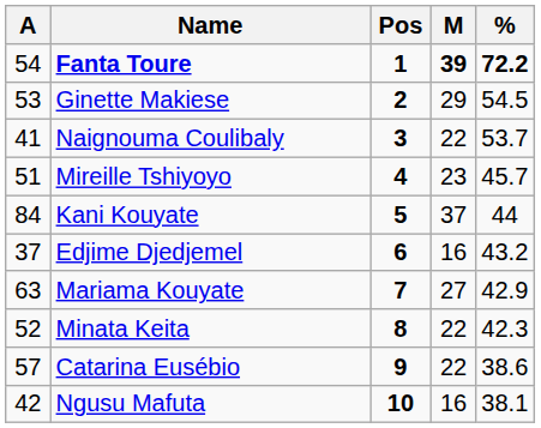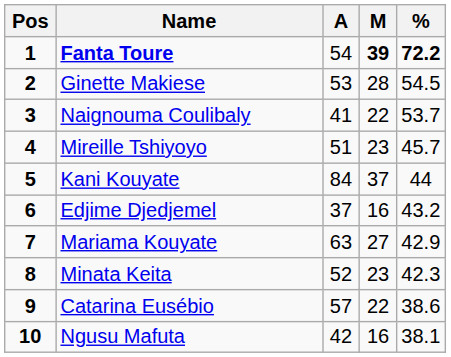 <table class="wikitable" style="text-align:center; font-size:90%;">
 <tr>
+<th width=30px>Pos</th>
+<th width=185px>Name</th>
 <th width=20px>A</th>
-<th width=185px>Name</th>
-<th width=30px>Pos</th>
 <th width=20px>M</th>
 <th width=25px>%</th>
 </tr>
 <tr>
+<td><strong>1</strong></td>
+<td align=left> <strong><a href='#'>Fanta Toure</a></strong></td>
 <td>54</td>
-<td align=left> <strong><a href='#'>Fanta Toure</a></strong></td>
-<td><strong>1</strong></td>
 <td><strong>39</strong></td>
 <td><strong>72.2</strong></td>
 </tr>
 <tr>
+<td><strong>2</strong></td>
+<td align=left> <a href='#'>Ginette Makiese</a></td>
 <td>53</td>
-<td align=left> <a href='#'>Ginette Makiese</a></td>
-<td><strong>2</strong></td>
-<td>29</td>
+<td>28</td>
 <td>54.5</td>
 </tr>
 <tr>
+<td><strong>3</strong></td>
+<td align=left> <a href='#'>Naignouma Coulibaly</a></td>
 <td>41</td>
-<td align=left> <a href='#'>Naignouma Coulibaly</a></td>
-<td><strong>3</strong></td>
 <td>22</td>
 <td>53.7</td>
 </tr>
 <tr>
+<td><strong>4</strong></td>
+<td align=left> <a href='#'>Mireille Tshiyoyo</a></td>
 <td>51</td>
-<td align=left> <a href='#'>Mireille Tshiyoyo</a></td>
-<td><strong>4</strong></td>
 <td>23</td>
 <td>45.7</td>
 </tr>
 <tr>
+<td><strong>5</strong></td>
+<td align=left> <a href='#'>Kani Kouyate</a></td>
 <td>84</td>
-<td align=left> <a href='#'>Kani Kouyate</a></td>
-<td><strong>5</strong></td>
 <td>37</td>
 <td align=center>44</td>
 </tr>
 <tr>
+<td><strong>6</strong></td>
+<td align=left> <a href='#'>Edjime Djedjemel</a></td>
 <td>37</td>
-<td align=left> <a href='#'>Edjime Djedjemel</a></td>
-<td><strong>6</strong></td>
 <td>16</td>
 <td>43.2</td>
 </tr>
 <tr>
+<td><strong>7</strong></td>
+<td align=left> <a href='#'>Mariama Kouyate</a></td>
 <td>63</td>
-<td align=left> <a href='#'>Mariama Kouyate</a></td>
-<td><strong>7</strong></td>
 <td>27</td>
 <td>42.9</td>
 </tr>
 <tr>
+<td><strong>8</strong></td>
+<td align=left> <a href='#'>Minata Keita</a></td>
 <td>52</td>
-<td align=left> <a href='#'>Minata Keita</a></td>
-<td><strong>8</strong></td>
-<td>22</td>
+<td>23</td>
 <td>42.3</td>
 </tr>
 <tr>
+<td><strong>9</strong></td>
+<td align=left> <a href='#'>Catarina Eusébio</a></td>
 <td>57</td>
-<td align=left> <a href='#'>Catarina Eusébio</a></td>
-<td><strong>9</strong></td>
 <td>22</td>
 <td>38.6</td>
 </tr>
 <tr>
+<td><strong>10</strong></td>
+<td align=left> <a href='#'>Ngusu Mafuta</a></td>
 <td>42</td>
-<td align=left> <a href='#'>Ngusu Mafuta</a></td>
-<td><strong>10</strong></td>
 <td>16</td>
 <td>38.1</td>
 </tr>
 </table>
